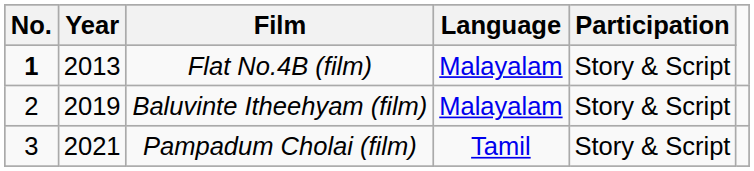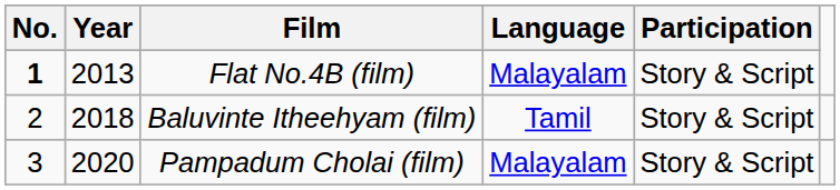 <table class="wikitable sortable" style="font-size:95%; text-align:center;">
 <tr style="background:#ccc; text-align:center;">
 <th>No.</th>
 <th>Year</th>
 <th>Film</th>
 <th>Language</th>
 <th>Participation</th>
 </tr>
 <tr>
 <td><strong>1</strong></td>
 <td>2013</td>
 <td><em>Flat No.4B (film)</em></td>
 <td><a href='#'>Malayalam</a></td>
 <td>Story & Script</td>
 </tr>
 <tr>
 <td>2</td>
-<td>2019</td>
+<td>2018</td>
 <td><em>Baluvinte Itheehyam (film)</em></td>
-<td><a href='#'>Malayalam</a></td>
+<td><a href='#'>Tamil</a></td>
 <td>Story & Script</td>
 <td></td>
 </tr>
 <tr>
 <td>3</td>
-<td>2021</td>
+<td>2020</td>
 <td><em>Pampadum Cholai (film)</em></td>
-<td><a href='#'>Tamil</a></td>
+<td><a href='#'>Malayalam</a></td>
 <td>Story & Script</td>
 </tr>
 </table>
